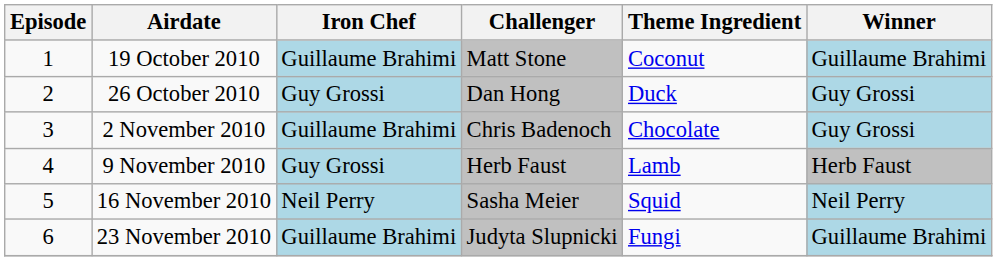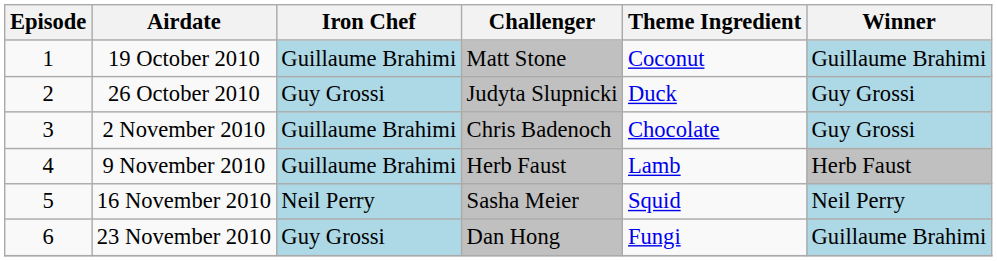 <table class="wikitable">
 <tr>
 <th>Episode</th>
 <th>Airdate</th>
 <th>Iron Chef</th>
 <th>Challenger</th>
 <th>Theme Ingredient</th>
 <th>Winner</th>
 </tr>
 <tr>
 <td align="center">1</td>
 <td align="center">19 October 2010</td>
 <td bgcolor="lightblue">Guillaume Brahimi</td>
 <td bgcolor="silver">Matt Stone</td>
 <td><a href='#'>Coconut</a></td>
 <td bgcolor="lightblue">Guillaume Brahimi</td>
 </tr>
 <tr>
 <td align="center">2</td>
 <td align="center">26 October 2010</td>
 <td bgcolor="lightblue">Guy Grossi</td>
-<td bgcolor="silver">Dan Hong</td>
+<td bgcolor="silver">Judyta Slupnicki</td>
 <td><a href='#'>Duck</a></td>
 <td bgcolor="lightblue">Guy Grossi</td>
 </tr>
 <tr>
 <td align="center">3</td>
 <td align="center">2 November 2010</td>
 <td bgcolor="lightblue">Guillaume Brahimi</td>
 <td bgcolor="silver">Chris Badenoch</td>
 <td><a href='#'>Chocolate</a></td>
 <td bgcolor="lightblue">Guy Grossi</td>
 </tr>
 <tr>
 <td align="center">4</td>
 <td align="center">9 November 2010</td>
-<td bgcolor="lightblue">Guy Grossi</td>
+<td bgcolor="lightblue">Guillaume Brahimi</td>
 <td bgcolor="silver">Herb Faust</td>
 <td><a href='#'>Lamb</a></td>
 <td bgcolor="silver">Herb Faust</td>
 </tr>
 <tr>
 <td align="center">5</td>
 <td align="center">16 November 2010</td>
 <td bgcolor="lightblue">Neil Perry</td>
 <td bgcolor="silver">Sasha Meier</td>
 <td><a href='#'>Squid</a></td>
 <td bgcolor="lightblue">Neil Perry</td>
 </tr>
 <tr>
 <td align="center">6</td>
 <td align="center">23 November 2010</td>
-<td bgcolor="lightblue">Guillaume Brahimi</td>
-<td bgcolor="silver">Judyta Slupnicki</td>
+<td bgcolor="lightblue">Guy Grossi</td>
+<td bgcolor="silver">Dan Hong</td>
 <td><a href='#'>Fungi</a></td>
 <td bgcolor="lightblue">Guillaume Brahimi</td>
 </tr>
 <tr>
 </tr>
 </table>
